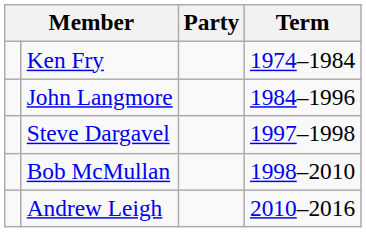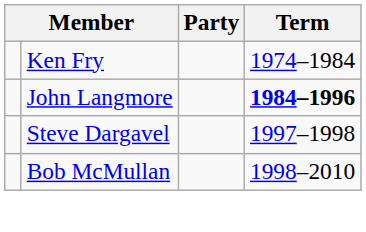 <table class="wikitable">
 <tr>
 <th colspan="2">Member</th>
 <th>Party</th>
 <th>Term</th>
 </tr>
 <tr>
 <td> </td>
 <td><a href='#'>Ken Fry</a></td>
 <td></td>
 <td><a href='#'>1974</a>–1984</td>
 </tr>
 <tr>
 <td> </td>
 <td><a href='#'>John Langmore</a></td>
 <td></td>
-<td><a href='#'>1984</a>–1996</td>
+<td><strong><a href='#'>1984</a>–1996</strong></td>
 </tr>
 <tr>
 <td> </td>
 <td><a href='#'>Steve Dargavel</a></td>
 <td></td>
 <td><a href='#'>1997</a>–1998</td>
 </tr>
 <tr>
 <td> </td>
 <td><a href='#'>Bob McMullan</a></td>
 <td></td>
 <td><a href='#'>1998</a>–2010</td>
 </tr>
-<tr>
-<td> </td>
-<td><a href='#'>Andrew Leigh</a></td>
-<td></td>
-<td><a href='#'>2010</a>–2016</td>
-</tr>
 </table>
